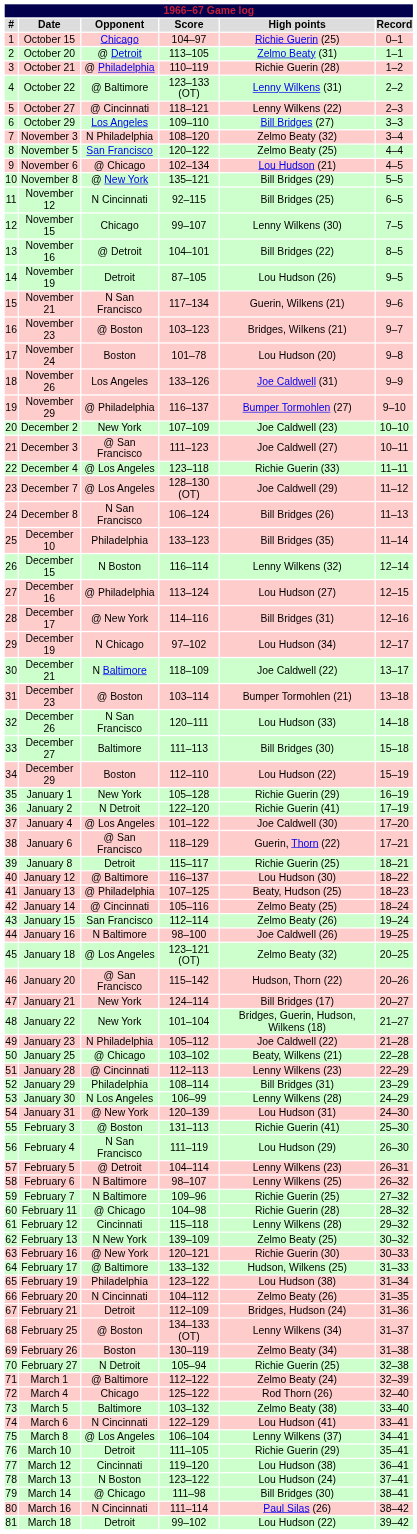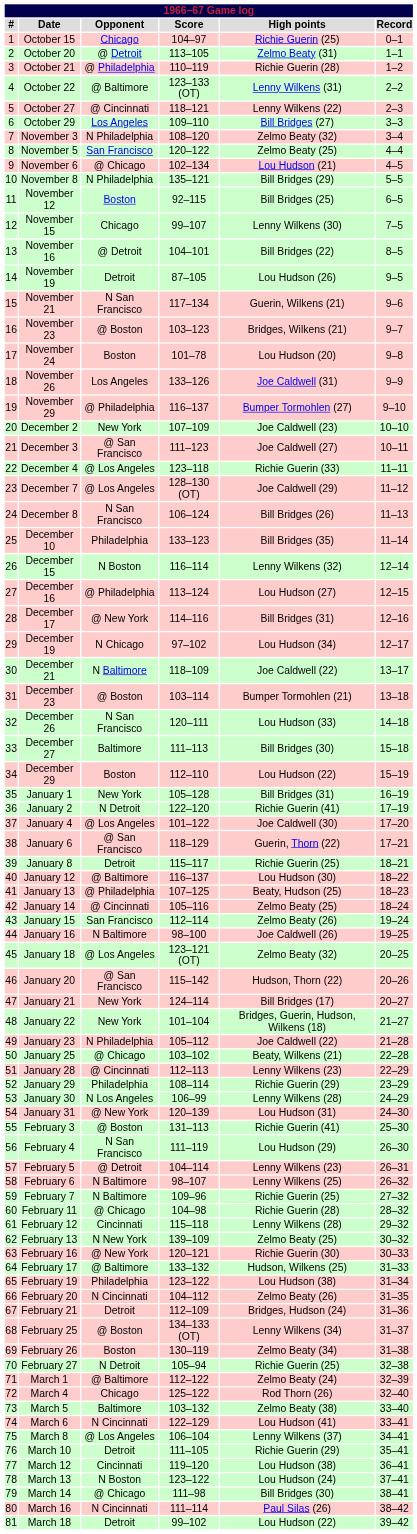 <table class="toccolours collapsible" width=50% style="clear:both; margin:1.5em auto; text-align:center">
 <tr>
 <th colspan=11 style="background:#00004d; color:#C41E3A;">1966–67 Game log</th>
 </tr>
 <tr align="center" bgcolor="#dddddd">
 <td><strong>#</strong></td>
 <td><strong>Date</strong></td>
 <td><strong>Opponent</strong></td>
 <td><strong>Score</strong></td>
 <td><strong>High points</strong></td>
 <td><strong>Record</strong></td>
 </tr>
 <tr align="center" bgcolor="ffcccc">
 <td>1</td>
 <td>October 15</td>
 <td><a href='#'>Chicago</a></td>
 <td>104–97</td>
 <td><a href='#'>Richie Guerin</a> (25)</td>
 <td>0–1</td>
 </tr>
 <tr align="center" bgcolor="ccffcc">
 <td>2</td>
 <td>October 20</td>
 <td>@ <a href='#'>Detroit</a></td>
 <td>113–105</td>
 <td><a href='#'>Zelmo Beaty</a> (31)</td>
 <td>1–1</td>
 </tr>
 <tr align="center" bgcolor="ffcccc">
 <td>3</td>
 <td>October 21</td>
 <td>@ <a href='#'>Philadelphia</a></td>
 <td>110–119</td>
 <td>Richie Guerin (28)</td>
 <td>1–2</td>
 </tr>
 <tr align="center" bgcolor="ccffcc">
 <td>4</td>
 <td>October 22</td>
 <td>@ Baltimore</td>
 <td>123–133 (OT)</td>
 <td><a href='#'>Lenny Wilkens</a> (31)</td>
 <td>2–2</td>
 </tr>
 <tr align="center" bgcolor="ffcccc">
 <td>5</td>
 <td>October 27</td>
 <td>@ Cincinnati</td>
 <td>118–121</td>
 <td>Lenny Wilkens (22)</td>
 <td>2–3</td>
 </tr>
 <tr align="center" bgcolor="ccffcc">
 <td>6</td>
 <td>October 29</td>
 <td><a href='#'>Los Angeles</a></td>
 <td>109–110</td>
 <td><a href='#'>Bill Bridges</a> (27)</td>
 <td>3–3</td>
 </tr>
 <tr align="center" bgcolor="ffcccc">
 <td>7</td>
 <td>November 3</td>
 <td>N Philadelphia</td>
 <td>108–120</td>
 <td>Zelmo Beaty (32)</td>
 <td>3–4</td>
 </tr>
 <tr align="center" bgcolor="ccffcc">
 <td>8</td>
 <td>November 5</td>
 <td><a href='#'>San Francisco</a></td>
 <td>120–122</td>
 <td>Zelmo Beaty (25)</td>
 <td>4–4</td>
 </tr>
 <tr align="center" bgcolor="ffcccc">
 <td>9</td>
 <td>November 6</td>
 <td>@ Chicago</td>
 <td>102–134</td>
 <td><a href='#'>Lou Hudson</a> (21)</td>
 <td>4–5</td>
 </tr>
 <tr align="center" bgcolor="ccffcc">
 <td>10</td>
 <td>November 8</td>
-<td>@ <a href='#'>New York</a></td>
+<td>N Philadelphia</td>
 <td>135–121</td>
 <td>Bill Bridges (29)</td>
 <td>5–5</td>
 </tr>
 <tr align="center" bgcolor="ccffcc">
 <td>11</td>
 <td>November 12</td>
-<td>N Cincinnati</td>
+<td><a href='#'>Boston</a></td>
 <td>92–115</td>
 <td>Bill Bridges (25)</td>
 <td>6–5</td>
 </tr>
 <tr align="center" bgcolor="ccffcc">
 <td>12</td>
 <td>November 15</td>
 <td>Chicago</td>
 <td>99–107</td>
 <td>Lenny Wilkens (30)</td>
 <td>7–5</td>
 </tr>
 <tr align="center" bgcolor="ccffcc">
 <td>13</td>
 <td>November 16</td>
 <td>@ Detroit</td>
 <td>104–101</td>
 <td>Bill Bridges (22)</td>
 <td>8–5</td>
 </tr>
 <tr align="center" bgcolor="ccffcc">
 <td>14</td>
 <td>November 19</td>
 <td>Detroit</td>
 <td>87–105</td>
 <td>Lou Hudson (26)</td>
 <td>9–5</td>
 </tr>
 <tr align="center" bgcolor="ffcccc">
 <td>15</td>
 <td>November 21</td>
 <td>N San Francisco</td>
 <td>117–134</td>
 <td>Guerin, Wilkens (21)</td>
 <td>9–6</td>
 </tr>
 <tr align="center" bgcolor="ffcccc">
 <td>16</td>
 <td>November 23</td>
 <td>@ Boston</td>
 <td>103–123</td>
 <td>Bridges, Wilkens (21)</td>
 <td>9–7</td>
 </tr>
 <tr align="center" bgcolor="ffcccc">
 <td>17</td>
 <td>November 24</td>
 <td>Boston</td>
 <td>101–78</td>
 <td>Lou Hudson (20)</td>
 <td>9–8</td>
 </tr>
 <tr align="center" bgcolor="ffcccc">
 <td>18</td>
 <td>November 26</td>
 <td>Los Angeles</td>
 <td>133–126</td>
 <td><a href='#'>Joe Caldwell</a> (31)</td>
 <td>9–9</td>
 </tr>
 <tr align="center" bgcolor="ffcccc">
 <td>19</td>
 <td>November 29</td>
 <td>@ Philadelphia</td>
 <td>116–137</td>
 <td><a href='#'>Bumper Tormohlen</a> (27)</td>
 <td>9–10</td>
 </tr>
 <tr align="center" bgcolor="ccffcc">
 <td>20</td>
 <td>December 2</td>
 <td>New York</td>
 <td>107–109</td>
 <td>Joe Caldwell (23)</td>
 <td>10–10</td>
 </tr>
 <tr align="center" bgcolor="ffcccc">
 <td>21</td>
 <td>December 3</td>
 <td>@ San Francisco</td>
 <td>111–123</td>
 <td>Joe Caldwell (27)</td>
 <td>10–11</td>
 </tr>
 <tr align="center" bgcolor="ccffcc">
 <td>22</td>
 <td>December 4</td>
 <td>@ Los Angeles</td>
 <td>123–118</td>
 <td>Richie Guerin (33)</td>
 <td>11–11</td>
 </tr>
 <tr align="center" bgcolor="ffcccc">
 <td>23</td>
 <td>December 7</td>
 <td>@ Los Angeles</td>
 <td>128–130 (OT)</td>
 <td>Joe Caldwell (29)</td>
 <td>11–12</td>
 </tr>
 <tr align="center" bgcolor="ffcccc">
 <td>24</td>
 <td>December 8</td>
 <td>N San Francisco</td>
 <td>106–124</td>
 <td>Bill Bridges (26)</td>
 <td>11–13</td>
 </tr>
 <tr align="center" bgcolor="ffcccc">
 <td>25</td>
 <td>December 10</td>
 <td>Philadelphia</td>
 <td>133–123</td>
 <td>Bill Bridges (35)</td>
 <td>11–14</td>
 </tr>
 <tr align="center" bgcolor="ccffcc">
 <td>26</td>
 <td>December 15</td>
 <td>N Boston</td>
 <td>116–114</td>
 <td>Lenny Wilkens (32)</td>
 <td>12–14</td>
 </tr>
 <tr align="center" bgcolor="ffcccc">
 <td>27</td>
 <td>December 16</td>
 <td>@ Philadelphia</td>
 <td>113–124</td>
 <td>Lou Hudson (27)</td>
 <td>12–15</td>
 </tr>
 <tr align="center" bgcolor="ffcccc">
 <td>28</td>
 <td>December 17</td>
 <td>@ New York</td>
 <td>114–116</td>
 <td>Bill Bridges (31)</td>
 <td>12–16</td>
 </tr>
 <tr align="center" bgcolor="ffcccc">
 <td>29</td>
 <td>December 19</td>
 <td>N Chicago</td>
 <td>97–102</td>
 <td>Lou Hudson (34)</td>
 <td>12–17</td>
 </tr>
 <tr align="center" bgcolor="ccffcc">
 <td>30</td>
 <td>December 21</td>
 <td>N <a href='#'>Baltimore</a></td>
 <td>118–109</td>
 <td>Joe Caldwell (22)</td>
 <td>13–17</td>
 </tr>
 <tr align="center" bgcolor="ffcccc">
 <td>31</td>
 <td>December 23</td>
 <td>@ Boston</td>
 <td>103–114</td>
 <td>Bumper Tormohlen (21)</td>
 <td>13–18</td>
 </tr>
 <tr align="center" bgcolor="ccffcc">
 <td>32</td>
 <td>December 26</td>
 <td>N San Francisco</td>
 <td>120–111</td>
 <td>Lou Hudson (33)</td>
 <td>14–18</td>
 </tr>
 <tr align="center" bgcolor="ccffcc">
 <td>33</td>
 <td>December 27</td>
 <td>Baltimore</td>
 <td>111–113</td>
 <td>Bill Bridges (30)</td>
 <td>15–18</td>
 </tr>
 <tr align="center" bgcolor="ffcccc">
 <td>34</td>
 <td>December 29</td>
 <td>Boston</td>
 <td>112–110</td>
 <td>Lou Hudson (22)</td>
 <td>15–19</td>
 </tr>
 <tr align="center" bgcolor="ccffcc">
 <td>35</td>
 <td>January 1</td>
 <td>New York</td>
 <td>105–128</td>
-<td>Richie Guerin (29)</td>
+<td>Bill Bridges (31)</td>
 <td>16–19</td>
 </tr>
 <tr align="center" bgcolor="ccffcc">
 <td>36</td>
 <td>January 2</td>
 <td>N Detroit</td>
 <td>122–120</td>
 <td>Richie Guerin (41)</td>
 <td>17–19</td>
 </tr>
 <tr align="center" bgcolor="ffcccc">
 <td>37</td>
 <td>January 4</td>
 <td>@ Los Angeles</td>
 <td>101–122</td>
 <td>Joe Caldwell (30)</td>
 <td>17–20</td>
 </tr>
 <tr align="center" bgcolor="ffcccc">
 <td>38</td>
 <td>January 6</td>
 <td>@ San Francisco</td>
 <td>118–129</td>
 <td>Guerin, <a href='#'>Thorn</a> (22)</td>
 <td>17–21</td>
 </tr>
 <tr align="center" bgcolor="ccffcc">
 <td>39</td>
 <td>January 8</td>
 <td>Detroit</td>
 <td>115–117</td>
 <td>Richie Guerin (25)</td>
 <td>18–21</td>
 </tr>
 <tr align="center" bgcolor="ffcccc">
 <td>40</td>
 <td>January 12</td>
 <td>@ Baltimore</td>
 <td>116–137</td>
 <td>Lou Hudson (30)</td>
 <td>18–22</td>
 </tr>
 <tr align="center" bgcolor="ffcccc">
 <td>41</td>
 <td>January 13</td>
 <td>@ Philadelphia</td>
 <td>107–125</td>
 <td>Beaty, Hudson (25)</td>
 <td>18–23</td>
 </tr>
 <tr align="center" bgcolor="ffcccc">
 <td>42</td>
 <td>January 14</td>
 <td>@ Cincinnati</td>
 <td>105–116</td>
 <td>Zelmo Beaty (25)</td>
 <td>18–24</td>
 </tr>
 <tr align="center" bgcolor="ccffcc">
 <td>43</td>
 <td>January 15</td>
 <td>San Francisco</td>
 <td>112–114</td>
 <td>Zelmo Beaty (26)</td>
 <td>19–24</td>
 </tr>
 <tr align="center" bgcolor="ffcccc">
 <td>44</td>
 <td>January 16</td>
 <td>N Baltimore</td>
 <td>98–100</td>
 <td>Joe Caldwell (26)</td>
 <td>19–25</td>
 </tr>
 <tr align="center" bgcolor="ccffcc">
 <td>45</td>
 <td>January 18</td>
 <td>@ Los Angeles</td>
 <td>123–121 (OT)</td>
 <td>Zelmo Beaty (32)</td>
 <td>20–25</td>
 </tr>
 <tr align="center" bgcolor="ffcccc">
 <td>46</td>
 <td>January 20</td>
 <td>@ San Francisco</td>
 <td>115–142</td>
 <td>Hudson, Thorn (22)</td>
 <td>20–26</td>
 </tr>
 <tr align="center" bgcolor="ffcccc">
 <td>47</td>
 <td>January 21</td>
 <td>New York</td>
 <td>124–114</td>
 <td>Bill Bridges (17)</td>
 <td>20–27</td>
 </tr>
 <tr align="center" bgcolor="ccffcc">
 <td>48</td>
 <td>January 22</td>
 <td>New York</td>
 <td>101–104</td>
 <td>Bridges, Guerin, Hudson, Wilkens (18)</td>
 <td>21–27</td>
 </tr>
 <tr align="center" bgcolor="ffcccc">
 <td>49</td>
 <td>January 23</td>
 <td>N Philadelphia</td>
 <td>105–112</td>
 <td>Joe Caldwell (22)</td>
 <td>21–28</td>
 </tr>
 <tr align="center" bgcolor="ccffcc">
 <td>50</td>
 <td>January 25</td>
 <td>@ Chicago</td>
 <td>103–102</td>
 <td>Beaty, Wilkens (21)</td>
 <td>22–28</td>
 </tr>
 <tr align="center" bgcolor="ffcccc">
 <td>51</td>
 <td>January 28</td>
 <td>@ Cincinnati</td>
 <td>112–113</td>
 <td>Lenny Wilkens (23)</td>
 <td>22–29</td>
 </tr>
 <tr align="center" bgcolor="ccffcc">
 <td>52</td>
 <td>January 29</td>
 <td>Philadelphia</td>
 <td>108–114</td>
-<td>Bill Bridges (31)</td>
+<td>Richie Guerin (29)</td>
 <td>23–29</td>
 </tr>
 <tr align="center" bgcolor="ccffcc">
 <td>53</td>
 <td>January 30</td>
 <td>N Los Angeles</td>
 <td>106–99</td>
 <td>Lenny Wilkens (28)</td>
 <td>24–29</td>
 </tr>
 <tr align="center" bgcolor="ffcccc">
 <td>54</td>
 <td>January 31</td>
 <td>@ New York</td>
 <td>120–139</td>
 <td>Lou Hudson (31)</td>
 <td>24–30</td>
 </tr>
 <tr align="center" bgcolor="ccffcc">
 <td>55</td>
 <td>February 3</td>
 <td>@ Boston</td>
 <td>131–113</td>
 <td>Richie Guerin (41)</td>
 <td>25–30</td>
 </tr>
 <tr align="center" bgcolor="ccffcc">
 <td>56</td>
 <td>February 4</td>
 <td>N San Francisco</td>
 <td>111–119</td>
 <td>Lou Hudson (29)</td>
 <td>26–30</td>
 </tr>
 <tr align="center" bgcolor="ffcccc">
 <td>57</td>
 <td>February 5</td>
 <td>@ Detroit</td>
 <td>104–114</td>
 <td>Lenny Wilkens (23)</td>
 <td>26–31</td>
 </tr>
 <tr align="center" bgcolor="ffcccc">
 <td>58</td>
 <td>February 6</td>
 <td>N Baltimore</td>
 <td>98–107</td>
 <td>Lenny Wilkens (25)</td>
 <td>26–32</td>
 </tr>
 <tr align="center" bgcolor="ccffcc">
 <td>59</td>
 <td>February 7</td>
 <td>N Baltimore</td>
 <td>109–96</td>
 <td>Richie Guerin (25)</td>
 <td>27–32</td>
 </tr>
 <tr align="center" bgcolor="ccffcc">
 <td>60</td>
 <td>February 11</td>
 <td>@ Chicago</td>
 <td>104–98</td>
 <td>Richie Guerin (28)</td>
 <td>28–32</td>
 </tr>
 <tr align="center" bgcolor="ccffcc">
 <td>61</td>
 <td>February 12</td>
 <td>Cincinnati</td>
 <td>115–118</td>
 <td>Lenny Wilkens (28)</td>
 <td>29–32</td>
 </tr>
 <tr align="center" bgcolor="ccffcc">
 <td>62</td>
 <td>February 13</td>
 <td>N New York</td>
 <td>139–109</td>
 <td>Zelmo Beaty (25)</td>
 <td>30–32</td>
 </tr>
 <tr align="center" bgcolor="ffcccc">
 <td>63</td>
 <td>February 16</td>
 <td>@ New York</td>
 <td>120–121</td>
 <td>Richie Guerin (30)</td>
 <td>30–33</td>
 </tr>
 <tr align="center" bgcolor="ccffcc">
 <td>64</td>
 <td>February 17</td>
 <td>@ Baltimore</td>
 <td>133–132</td>
 <td>Hudson, Wilkens (25)</td>
 <td>31–33</td>
 </tr>
 <tr align="center" bgcolor="ffcccc">
 <td>65</td>
 <td>February 19</td>
 <td>Philadelphia</td>
 <td>123–122</td>
 <td>Lou Hudson (38)</td>
 <td>31–34</td>
 </tr>
 <tr align="center" bgcolor="ffcccc">
 <td>66</td>
 <td>February 20</td>
 <td>N Cincinnati</td>
 <td>104–112</td>
 <td>Zelmo Beaty (26)</td>
 <td>31–35</td>
 </tr>
 <tr align="center" bgcolor="ffcccc">
 <td>67</td>
 <td>February 21</td>
 <td>Detroit</td>
 <td>112–109</td>
 <td>Bridges, Hudson (24)</td>
 <td>31–36</td>
 </tr>
 <tr align="center" bgcolor="ffcccc">
 <td>68</td>
 <td>February 25</td>
 <td>@ Boston</td>
 <td>134–133 (OT)</td>
 <td>Lenny Wilkens (34)</td>
 <td>31–37</td>
 </tr>
 <tr align="center" bgcolor="ffcccc">
 <td>69</td>
 <td>February 26</td>
 <td>Boston</td>
 <td>130–119</td>
 <td>Zelmo Beaty (34)</td>
 <td>31–38</td>
 </tr>
 <tr align="center" bgcolor="ccffcc">
 <td>70</td>
 <td>February 27</td>
 <td>N Detroit</td>
 <td>105–94</td>
 <td>Richie Guerin (25)</td>
 <td>32–38</td>
 </tr>
 <tr align="center" bgcolor="ffcccc">
 <td>71</td>
 <td>March 1</td>
 <td>@ Baltimore</td>
 <td>112–122</td>
 <td>Zelmo Beaty (24)</td>
 <td>32–39</td>
 </tr>
 <tr align="center" bgcolor="ffcccc">
 <td>72</td>
 <td>March 4</td>
 <td>Chicago</td>
 <td>125–122</td>
 <td>Rod Thorn (26)</td>
 <td>32–40</td>
 </tr>
 <tr align="center" bgcolor="ccffcc">
 <td>73</td>
 <td>March 5</td>
 <td>Baltimore</td>
 <td>103–132</td>
 <td>Zelmo Beaty (38)</td>
 <td>33–40</td>
 </tr>
 <tr align="center" bgcolor="ffcccc">
 <td>74</td>
 <td>March 6</td>
 <td>N Cincinnati</td>
 <td>122–129</td>
 <td>Lou Hudson (41)</td>
 <td>33–41</td>
 </tr>
 <tr align="center" bgcolor="ccffcc">
 <td>75</td>
 <td>March 8</td>
 <td>@ Los Angeles</td>
 <td>106–104</td>
 <td>Lenny Wilkens (37)</td>
 <td>34–41</td>
 </tr>
 <tr align="center" bgcolor="ccffcc">
 <td>76</td>
 <td>March 10</td>
 <td>Detroit</td>
 <td>111–105</td>
 <td>Richie Guerin (29)</td>
 <td>35–41</td>
 </tr>
 <tr align="center" bgcolor="ccffcc">
 <td>77</td>
 <td>March 12</td>
 <td>Cincinnati</td>
 <td>119–120</td>
 <td>Lou Hudson (38)</td>
 <td>36–41</td>
 </tr>
 <tr align="center" bgcolor="ccffcc">
 <td>78</td>
 <td>March 13</td>
 <td>N Boston</td>
 <td>123–122</td>
 <td>Lou Hudson (24)</td>
 <td>37–41</td>
 </tr>
 <tr align="center" bgcolor="ccffcc">
 <td>79</td>
 <td>March 14</td>
 <td>@ Chicago</td>
 <td>111–98</td>
 <td>Bill Bridges (30)</td>
 <td>38–41</td>
 </tr>
 <tr align="center" bgcolor="ffcccc">
 <td>80</td>
 <td>March 16</td>
 <td>N Cincinnati</td>
 <td>111–114</td>
 <td><a href='#'>Paul Silas</a> (26)</td>
 <td>38–42</td>
 </tr>
 <tr align="center" bgcolor="ccffcc">
 <td>81</td>
 <td>March 18</td>
 <td>Detroit</td>
 <td>99–102</td>
 <td>Lou Hudson (22)</td>
 <td>39–42</td>
 </tr>
 </table>
